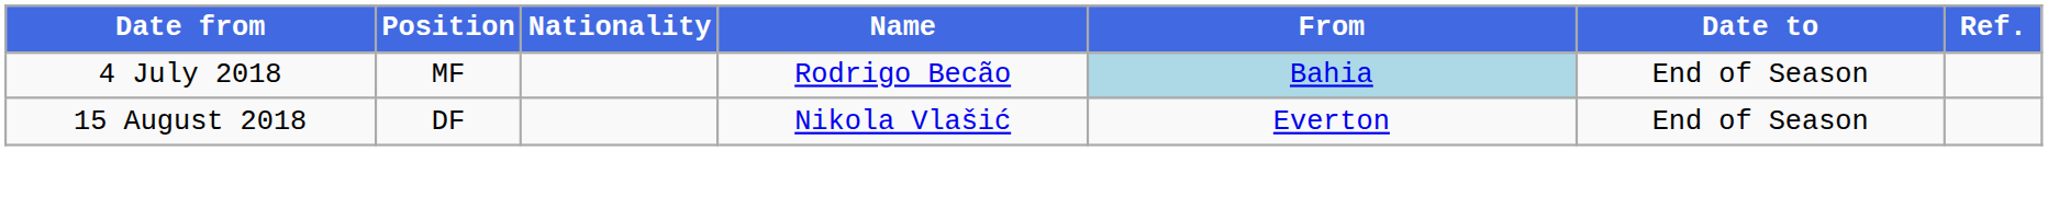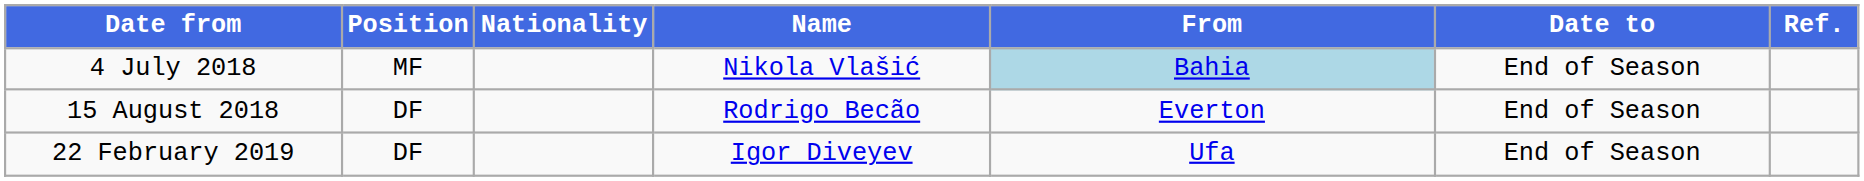 <table class="wikitable" style="text-align:center; font-size:90%; ">
 <tr>
 <th style="background:#4169E1; color:white; width:150px;">Date from</th>
 <th style="background:#4169E1; color:white; width:55px;">Position</th>
 <th style="background:#4169E1; color:white; width:55px;">Nationality</th>
 <th style="background:#4169E1; color:white; width:150px;">Name</th>
 <th style="background:#4169E1; color:white; width:200px;">From</th>
 <th style="background:#4169E1; color:white; width:150px;">Date to</th>
 <th style="background:#4169E1; color:white; width:35px;">Ref.</th>
 </tr>
 <tr>
 <td>4 July 2018</td>
 <td>MF</td>
 <td></td>
-<td><a href='#'>Rodrigo Becão</a></td>
+<td><a href='#'>Nikola Vlašić</a></td>
 <td style="background: lightblue;"><a href='#'>Bahia</a></td>
 <td>End of Season</td>
 <td></td>
 </tr>
 <tr>
 <td>15 August 2018</td>
 <td>DF</td>
 <td></td>
-<td><a href='#'>Nikola Vlašić</a></td>
+<td><a href='#'>Rodrigo Becão</a></td>
 <td><a href='#'>Everton</a></td>
 <td>End of Season</td>
 <td></td>
 </tr>
+<tr>
+<td>22 February 2019</td>
+<td>DF</td>
+<td></td>
+<td><a href='#'>Igor Diveyev</a></td>
+<td><a href='#'>Ufa</a></td>
+<td>End of Season</td>
+<td></td>
+</tr>
 </table>
